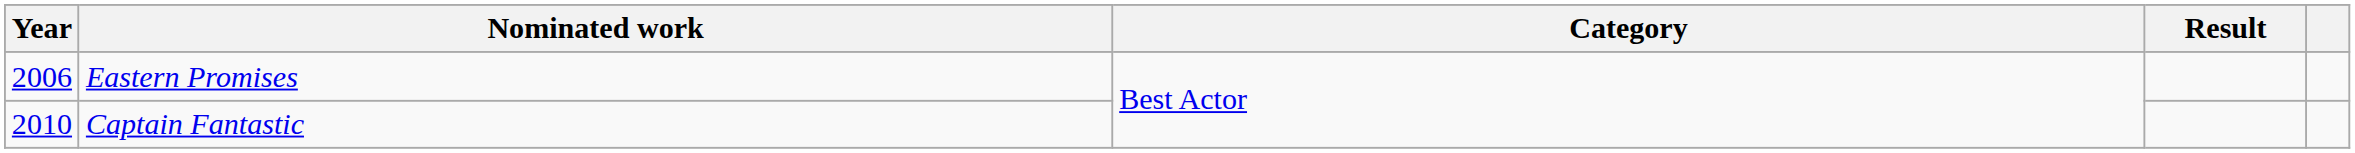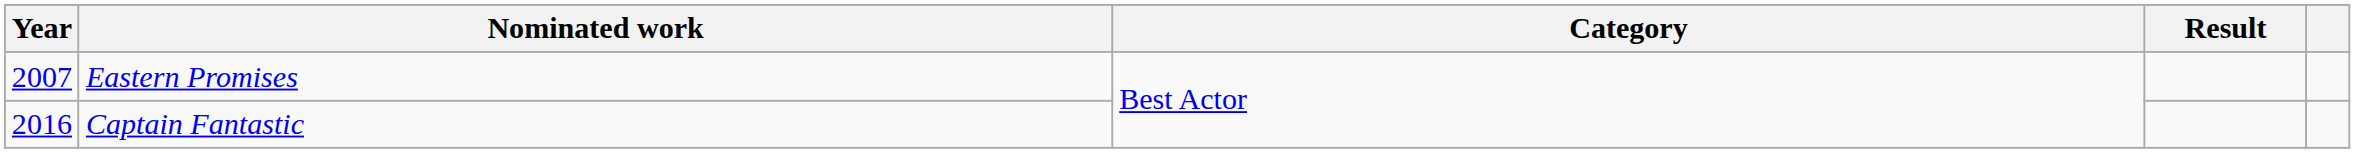 <table class="wikitable sortable">
 <tr>
 <th scope="col" style="width:1em;">Year</th>
 <th scope="col" style="width:35em;">Nominated work</th>
 <th scope="col" style="width:35em;">Category</th>
 <th scope="col" style="width:5em;">Result</th>
 <th scope="col" style="width:1em;" class="unsortable"></th>
 </tr>
 <tr>
-<td><a href='#'>2006</a></td>
+<td><a href='#'>2007</a></td>
 <td><em><a href='#'>Eastern Promises</a></em></td>
 <td rowspan="2"><a href='#'>Best Actor</a></td>
 <td></td>
 <td style="text-align:center;"></td>
 </tr>
 <tr>
-<td><a href='#'>2010</a></td>
+<td><a href='#'>2016</a></td>
 <td><em><a href='#'>Captain Fantastic</a></em></td>
 <td></td>
 <td style="text-align:center;"></td>
 </tr>
 </table>
